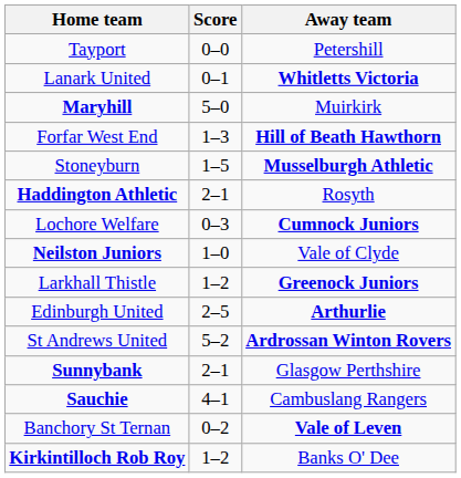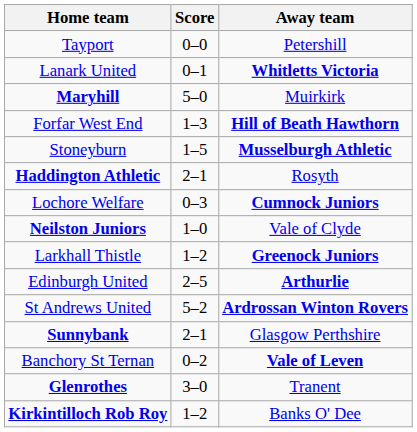 <table class="wikitable" style="text-align: center">
 <tr>
 <th>Home team</th>
 <th>Score</th>
 <th>Away team</th>
 </tr>
 <tr>
 <td><a href='#'>Tayport</a></td>
 <td>0–0</td>
 <td><a href='#'>Petershill</a></td>
 </tr>
 <tr>
 <td><a href='#'>Lanark United</a></td>
 <td>0–1</td>
 <td><strong><a href='#'>Whitletts Victoria</a></strong></td>
 </tr>
 <tr>
 <td><strong><a href='#'>Maryhill</a></strong></td>
 <td>5–0</td>
 <td><a href='#'>Muirkirk</a></td>
 </tr>
 <tr>
 <td><a href='#'>Forfar West End</a></td>
 <td>1–3</td>
 <td><strong><a href='#'>Hill of Beath Hawthorn</a></strong></td>
 </tr>
 <tr>
 <td><a href='#'>Stoneyburn</a></td>
 <td>1–5</td>
 <td><strong><a href='#'>Musselburgh Athletic</a></strong></td>
 </tr>
 <tr>
 <td><strong><a href='#'>Haddington Athletic</a></strong></td>
 <td>2–1</td>
 <td><a href='#'>Rosyth</a></td>
 </tr>
 <tr>
 <td><a href='#'>Lochore Welfare</a></td>
 <td>0–3</td>
 <td><strong><a href='#'>Cumnock Juniors</a></strong></td>
 </tr>
 <tr>
 <td><strong><a href='#'>Neilston Juniors</a></strong></td>
 <td>1–0</td>
 <td><a href='#'>Vale of Clyde</a></td>
 </tr>
 <tr>
 <td><a href='#'>Larkhall Thistle</a></td>
 <td>1–2</td>
 <td><strong><a href='#'>Greenock Juniors</a></strong></td>
 </tr>
 <tr>
 <td><a href='#'>Edinburgh United</a></td>
 <td>2–5</td>
 <td><strong><a href='#'>Arthurlie</a></strong></td>
 </tr>
 <tr>
 <td><a href='#'>St Andrews United</a></td>
 <td>5–2</td>
 <td><strong><a href='#'>Ardrossan Winton Rovers</a></strong></td>
 </tr>
 <tr>
 <td><strong><a href='#'>Sunnybank</a></strong></td>
 <td>2–1</td>
 <td><a href='#'>Glasgow Perthshire</a></td>
 </tr>
 <tr>
-<td><strong><a href='#'>Sauchie</a></strong></td>
-<td>4–1</td>
-<td><a href='#'>Cambuslang Rangers</a></td>
-</tr>
-<tr>
 <td><a href='#'>Banchory St Ternan</a></td>
 <td>0–2</td>
 <td><strong><a href='#'>Vale of Leven</a></strong></td>
+</tr>
+<tr>
+<td><strong><a href='#'>Glenrothes</a></strong></td>
+<td>3–0</td>
+<td><a href='#'>Tranent</a></td>
 </tr>
 <tr>
 <td><strong><a href='#'>Kirkintilloch Rob Roy</a></strong></td>
 <td>1–2</td>
 <td><a href='#'>Banks O' Dee</a></td>
 </tr>
 </table>
